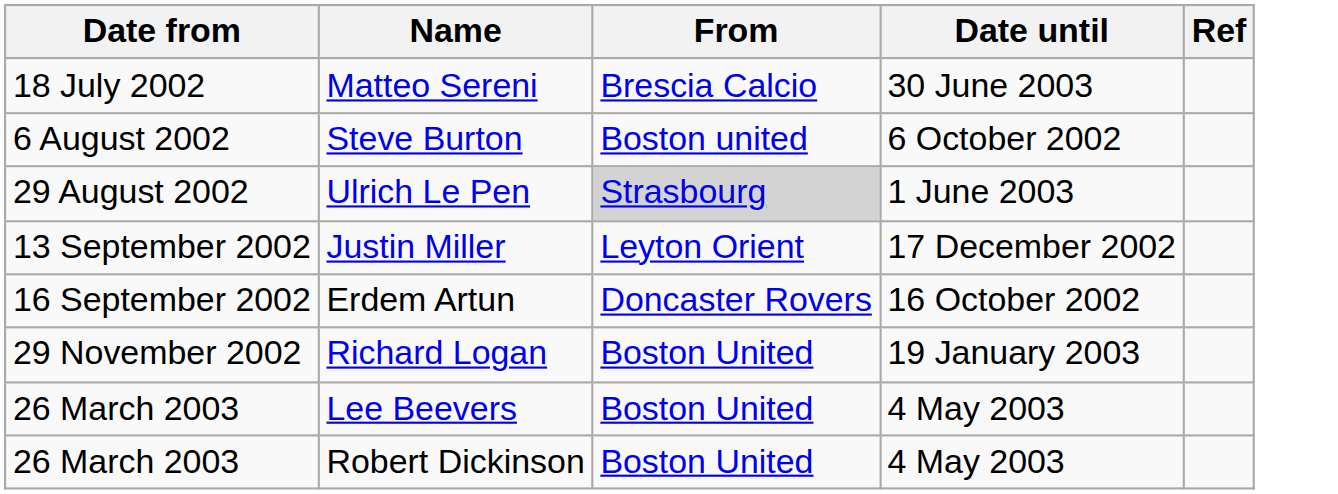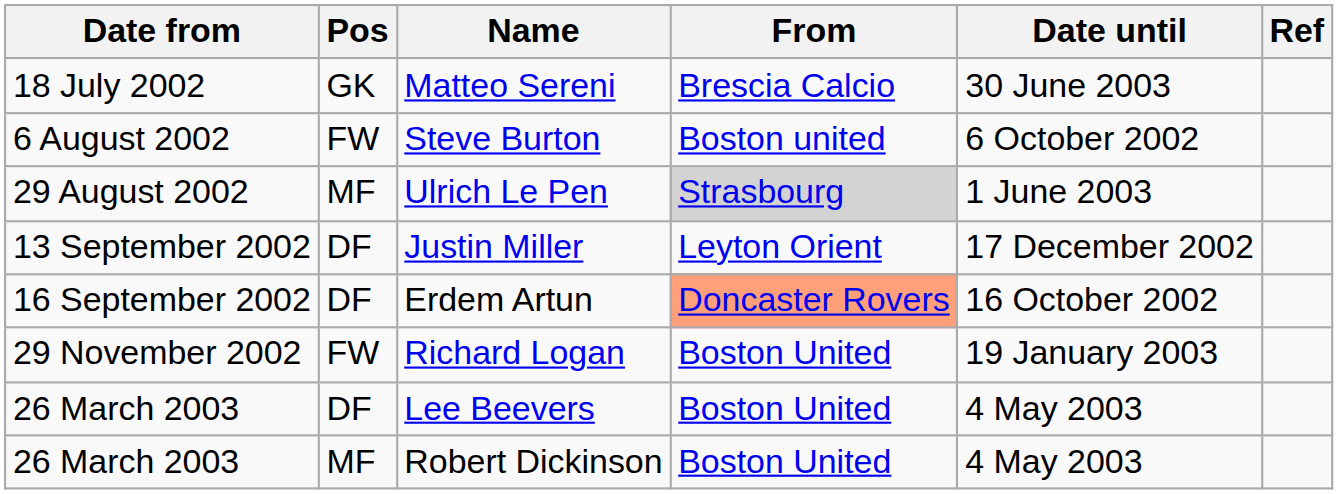 <table class="wikitable">
 <tr>
 <th>Date from</th>
+<th>Pos</th>
 <th>Name</th>
 <th>From</th>
 <th>Date until</th>
 <th>Ref</th>
 </tr>
 <tr>
 <td>18 July 2002</td>
+<td>GK</td>
 <td> <a href='#'>Matteo Sereni</a></td>
 <td> <a href='#'>Brescia Calcio</a></td>
 <td>30 June 2003</td>
 <td></td>
 </tr>
 <tr>
 <td>6 August 2002</td>
+<td>FW</td>
 <td> <a href='#'>Steve Burton</a></td>
 <td> <a href='#'>Boston united</a></td>
 <td>6 October 2002</td>
 <td></td>
 </tr>
 <tr>
 <td>29 August 2002</td>
+<td>MF</td>
 <td> <a href='#'>Ulrich Le Pen</a></td>
 <td style="background: lightgrey;"> <a href='#'>Strasbourg</a></td>
 <td>1 June 2003</td>
 <td></td>
 </tr>
 <tr>
 <td>13 September 2002</td>
+<td>DF</td>
 <td> <a href='#'>Justin Miller</a></td>
 <td> <a href='#'>Leyton Orient</a></td>
 <td>17 December 2002</td>
 <td></td>
 </tr>
 <tr>
 <td>16 September 2002</td>
+<td>DF</td>
 <td> Erdem Artun</td>
-<td> <a href='#'>Doncaster Rovers</a></td>
+<td style="background: lightsalmon;"> <a href='#'>Doncaster Rovers</a></td>
 <td>16 October 2002</td>
 <td></td>
 </tr>
 <tr>
 <td>29 November 2002</td>
+<td>FW</td>
 <td> <a href='#'>Richard Logan</a></td>
 <td> <a href='#'>Boston United</a></td>
 <td>19 January 2003</td>
 <td></td>
 </tr>
 <tr>
 <td>26 March 2003</td>
+<td>DF</td>
 <td> <a href='#'>Lee Beevers</a></td>
 <td> <a href='#'>Boston United</a></td>
 <td>4 May 2003</td>
 <td></td>
 </tr>
 <tr>
 <td>26 March 2003</td>
+<td>MF</td>
 <td> Robert Dickinson</td>
 <td> <a href='#'>Boston United</a></td>
 <td>4 May 2003</td>
 <td></td>
 </tr>
 </table>
